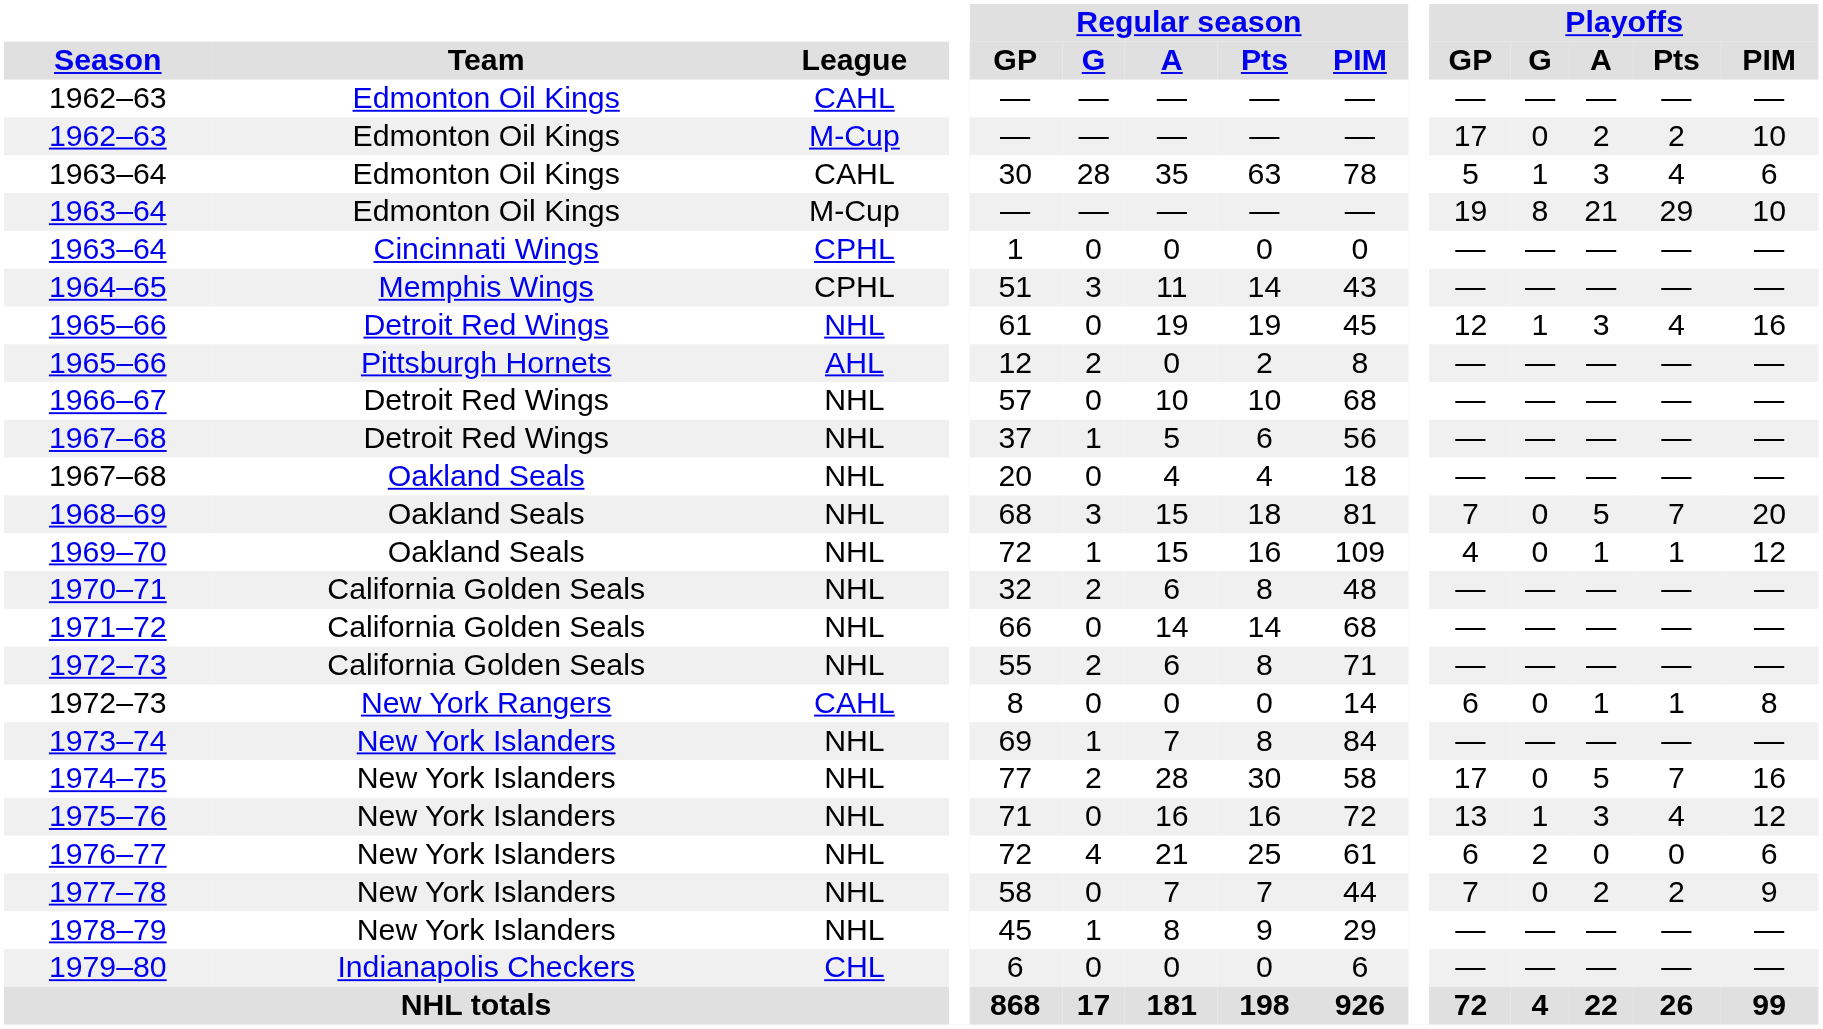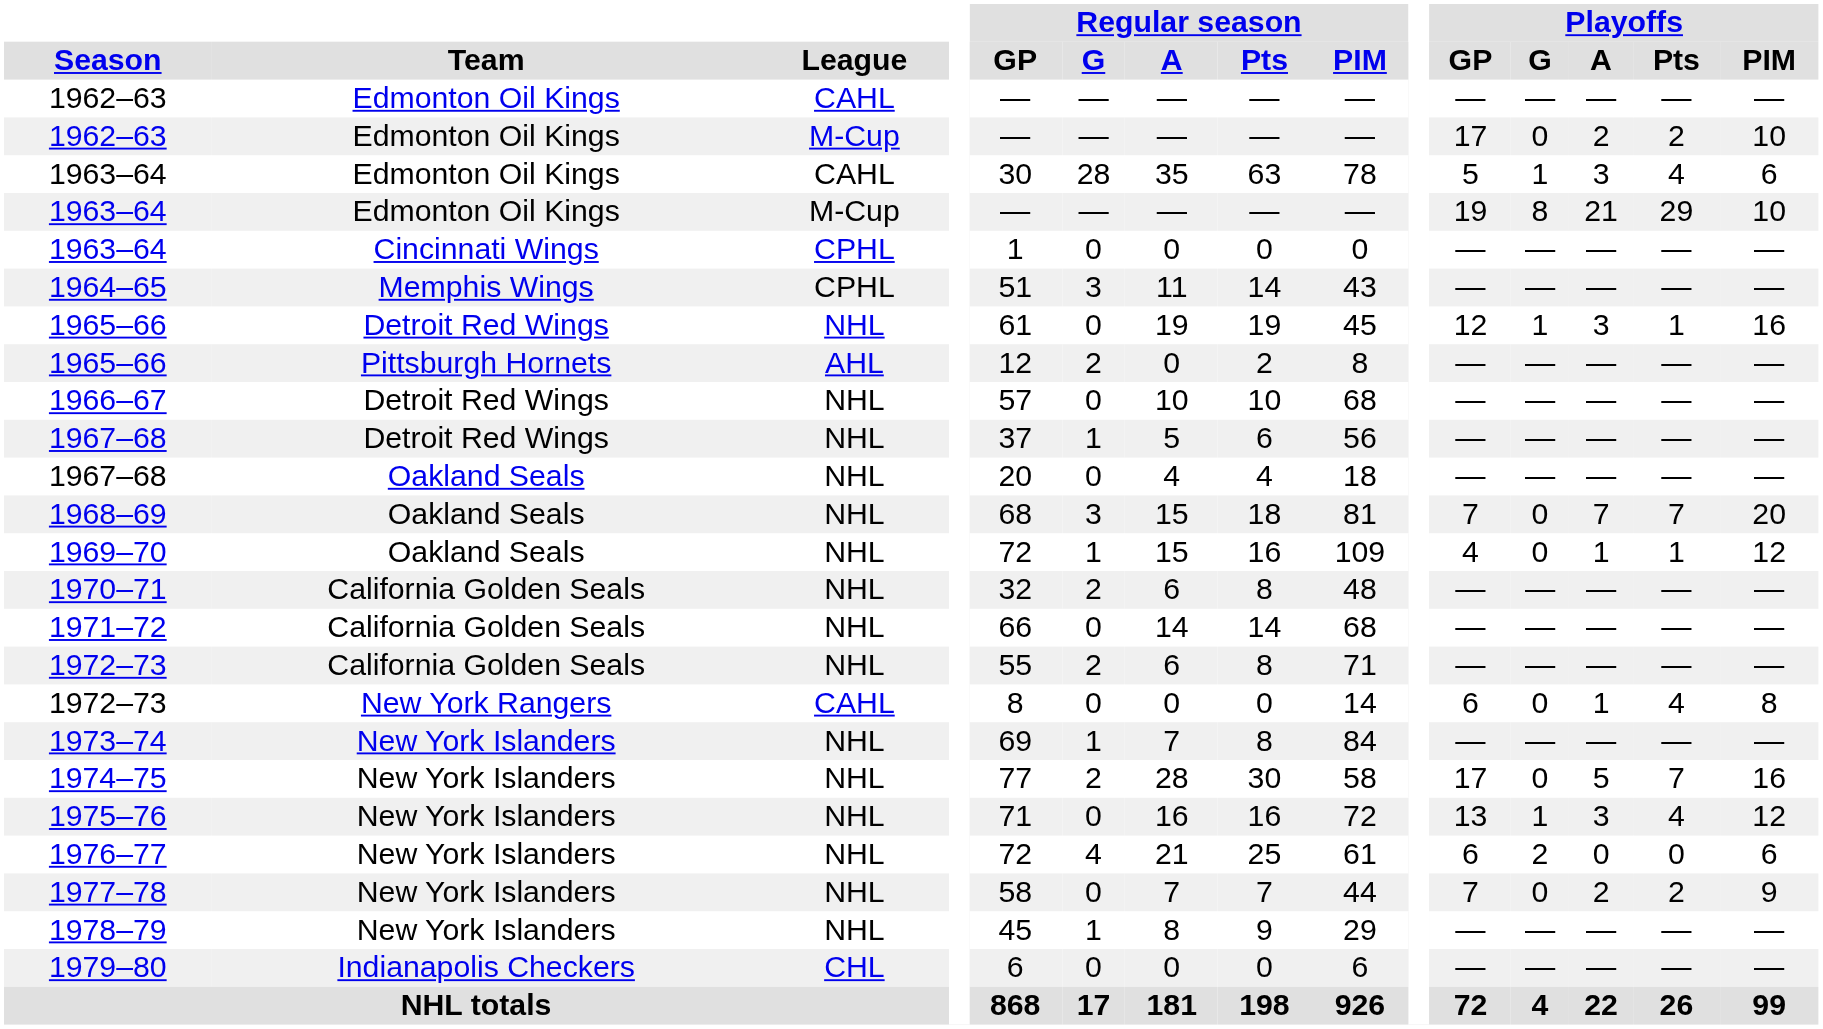 <table border="0" cellpadding="1" cellspacing="0" style="text-align:center; width:60em">
 <tr bgcolor="#e0e0e0">
 <th colspan="3" bgcolor="#ffffff"> </th>
 <th rowspan="99" bgcolor="#ffffff"> </th>
 <th colspan="5"><a href='#'>Regular season</a></th>
 <th rowspan="99" bgcolor="#ffffff"> </th>
 <th colspan="5"><a href='#'>Playoffs</a></th>
 </tr>
 <tr bgcolor="#e0e0e0">
 <th><a href='#'>Season</a></th>
 <th>Team</th>
 <th>League</th>
 <th>GP</th>
 <th><a href='#'>G</a></th>
 <th><a href='#'>A</a></th>
 <th><a href='#'>Pts</a></th>
 <th><a href='#'>PIM</a></th>
 <th>GP</th>
 <th>G</th>
 <th>A</th>
 <th>Pts</th>
 <th>PIM</th>
 </tr>
 <tr>
 <td>1962–63</td>
 <td><a href='#'>Edmonton Oil Kings</a></td>
 <td><a href='#'>CAHL</a></td>
 <td>—</td>
 <td>—</td>
 <td>—</td>
 <td>—</td>
 <td>—</td>
 <td>—</td>
 <td>—</td>
 <td>—</td>
 <td>—</td>
 <td>—</td>
 </tr>
 <tr bgcolor="#f0f0f0">
 <td><a href='#'>1962–63</a></td>
 <td>Edmonton Oil Kings</td>
 <td><a href='#'>M-Cup</a></td>
 <td>—</td>
 <td>—</td>
 <td>—</td>
 <td>—</td>
 <td>—</td>
 <td>17</td>
 <td>0</td>
 <td>2</td>
 <td>2</td>
 <td>10</td>
 </tr>
 <tr>
 <td>1963–64</td>
 <td>Edmonton Oil Kings</td>
 <td>CAHL</td>
 <td>30</td>
 <td>28</td>
 <td>35</td>
 <td>63</td>
 <td>78</td>
 <td>5</td>
 <td>1</td>
 <td>3</td>
 <td>4</td>
 <td>6</td>
 </tr>
 <tr bgcolor="#f0f0f0">
 <td><a href='#'>1963–64</a></td>
 <td>Edmonton Oil Kings</td>
 <td>M-Cup</td>
 <td>—</td>
 <td>—</td>
 <td>—</td>
 <td>—</td>
 <td>—</td>
 <td>19</td>
 <td>8</td>
 <td>21</td>
 <td>29</td>
 <td>10</td>
 </tr>
 <tr>
 <td><a href='#'>1963–64</a></td>
 <td><a href='#'>Cincinnati Wings</a></td>
 <td><a href='#'>CPHL</a></td>
 <td>1</td>
 <td>0</td>
 <td>0</td>
 <td>0</td>
 <td>0</td>
 <td>—</td>
 <td>—</td>
 <td>—</td>
 <td>—</td>
 <td>—</td>
 </tr>
 <tr bgcolor="#f0f0f0">
 <td><a href='#'>1964–65</a></td>
 <td><a href='#'>Memphis Wings</a></td>
 <td>CPHL</td>
 <td>51</td>
 <td>3</td>
 <td>11</td>
 <td>14</td>
 <td>43</td>
 <td>—</td>
 <td>—</td>
 <td>—</td>
 <td>—</td>
 <td>—</td>
 </tr>
 <tr>
 <td><a href='#'>1965–66</a></td>
 <td><a href='#'>Detroit Red Wings</a></td>
 <td><a href='#'>NHL</a></td>
 <td>61</td>
 <td>0</td>
 <td>19</td>
 <td>19</td>
 <td>45</td>
 <td>12</td>
 <td>1</td>
 <td>3</td>
-<td>4</td>
+<td>1</td>
 <td>16</td>
 </tr>
 <tr bgcolor="#f0f0f0">
 <td><a href='#'>1965–66</a></td>
 <td><a href='#'>Pittsburgh Hornets</a></td>
 <td><a href='#'>AHL</a></td>
 <td>12</td>
 <td>2</td>
 <td>0</td>
 <td>2</td>
 <td>8</td>
 <td>—</td>
 <td>—</td>
 <td>—</td>
 <td>—</td>
 <td>—</td>
 </tr>
 <tr>
 <td><a href='#'>1966–67</a></td>
 <td>Detroit Red Wings</td>
 <td>NHL</td>
 <td>57</td>
 <td>0</td>
 <td>10</td>
 <td>10</td>
 <td>68</td>
 <td>—</td>
 <td>—</td>
 <td>—</td>
 <td>—</td>
 <td>—</td>
 </tr>
 <tr bgcolor="#f0f0f0">
 <td><a href='#'>1967–68</a></td>
 <td>Detroit Red Wings</td>
 <td>NHL</td>
 <td>37</td>
 <td>1</td>
 <td>5</td>
 <td>6</td>
 <td>56</td>
 <td>—</td>
 <td>—</td>
 <td>—</td>
 <td>—</td>
 <td>—</td>
 </tr>
 <tr>
 <td>1967–68</td>
 <td><a href='#'>Oakland Seals</a></td>
 <td>NHL</td>
 <td>20</td>
 <td>0</td>
 <td>4</td>
 <td>4</td>
 <td>18</td>
 <td>—</td>
 <td>—</td>
 <td>—</td>
 <td>—</td>
 <td>—</td>
 </tr>
 <tr bgcolor="#f0f0f0">
 <td><a href='#'>1968–69</a></td>
 <td>Oakland Seals</td>
 <td>NHL</td>
 <td>68</td>
 <td>3</td>
 <td>15</td>
 <td>18</td>
 <td>81</td>
 <td>7</td>
 <td>0</td>
-<td>5</td>
+<td>7</td>
 <td>7</td>
 <td>20</td>
 </tr>
 <tr>
 <td><a href='#'>1969–70</a></td>
 <td>Oakland Seals</td>
 <td>NHL</td>
 <td>72</td>
 <td>1</td>
 <td>15</td>
 <td>16</td>
 <td>109</td>
 <td>4</td>
 <td>0</td>
 <td>1</td>
 <td>1</td>
 <td>12</td>
 </tr>
 <tr bgcolor="#f0f0f0">
 <td><a href='#'>1970–71</a></td>
 <td>California Golden Seals</td>
 <td>NHL</td>
 <td>32</td>
 <td>2</td>
 <td>6</td>
 <td>8</td>
 <td>48</td>
 <td>—</td>
 <td>—</td>
 <td>—</td>
 <td>—</td>
 <td>—</td>
 </tr>
 <tr>
 <td><a href='#'>1971–72</a></td>
 <td>California Golden Seals</td>
 <td>NHL</td>
 <td>66</td>
 <td>0</td>
 <td>14</td>
 <td>14</td>
 <td>68</td>
 <td>—</td>
 <td>—</td>
 <td>—</td>
 <td>—</td>
 <td>—</td>
 </tr>
 <tr bgcolor="#f0f0f0">
 <td><a href='#'>1972–73</a></td>
 <td>California Golden Seals</td>
 <td>NHL</td>
 <td>55</td>
 <td>2</td>
 <td>6</td>
 <td>8</td>
 <td>71</td>
 <td>—</td>
 <td>—</td>
 <td>—</td>
 <td>—</td>
 <td>—</td>
 </tr>
 <tr>
 <td>1972–73</td>
 <td><a href='#'>New York Rangers</a></td>
 <td><a href='#'>CAHL</a></td>
 <td>8</td>
 <td>0</td>
 <td>0</td>
 <td>0</td>
 <td>14</td>
 <td>6</td>
 <td>0</td>
 <td>1</td>
-<td>1</td>
+<td>4</td>
 <td>8</td>
 </tr>
 <tr bgcolor="#f0f0f0">
 <td><a href='#'>1973–74</a></td>
 <td><a href='#'>New York Islanders</a></td>
 <td>NHL</td>
 <td>69</td>
 <td>1</td>
 <td>7</td>
 <td>8</td>
 <td>84</td>
 <td>—</td>
 <td>—</td>
 <td>—</td>
 <td>—</td>
 <td>—</td>
 </tr>
 <tr>
 <td><a href='#'>1974–75</a></td>
 <td>New York Islanders</td>
 <td>NHL</td>
 <td>77</td>
 <td>2</td>
 <td>28</td>
 <td>30</td>
 <td>58</td>
 <td>17</td>
 <td>0</td>
 <td>5</td>
 <td>7</td>
 <td>16</td>
 </tr>
 <tr bgcolor="#f0f0f0">
 <td><a href='#'>1975–76</a></td>
 <td>New York Islanders</td>
 <td>NHL</td>
 <td>71</td>
 <td>0</td>
 <td>16</td>
 <td>16</td>
 <td>72</td>
 <td>13</td>
 <td>1</td>
 <td>3</td>
 <td>4</td>
 <td>12</td>
 </tr>
 <tr>
 <td><a href='#'>1976–77</a></td>
 <td>New York Islanders</td>
 <td>NHL</td>
 <td>72</td>
 <td>4</td>
 <td>21</td>
 <td>25</td>
 <td>61</td>
 <td>6</td>
 <td>2</td>
 <td>0</td>
 <td>0</td>
 <td>6</td>
 </tr>
 <tr bgcolor="#f0f0f0">
 <td><a href='#'>1977–78</a></td>
 <td>New York Islanders</td>
 <td>NHL</td>
 <td>58</td>
 <td>0</td>
 <td>7</td>
 <td>7</td>
 <td>44</td>
 <td>7</td>
 <td>0</td>
 <td>2</td>
 <td>2</td>
 <td>9</td>
 </tr>
 <tr>
 <td><a href='#'>1978–79</a></td>
 <td>New York Islanders</td>
 <td>NHL</td>
 <td>45</td>
 <td>1</td>
 <td>8</td>
 <td>9</td>
 <td>29</td>
 <td>—</td>
 <td>—</td>
 <td>—</td>
 <td>—</td>
 <td>—</td>
 </tr>
 <tr bgcolor="#f0f0f0">
 <td><a href='#'>1979–80</a></td>
 <td><a href='#'>Indianapolis Checkers</a></td>
 <td><a href='#'>CHL</a></td>
 <td>6</td>
 <td>0</td>
 <td>0</td>
 <td>0</td>
 <td>6</td>
 <td>—</td>
 <td>—</td>
 <td>—</td>
 <td>—</td>
 <td>—</td>
 </tr>
 <tr bgcolor="#e0e0e0">
 <th colspan="3">NHL totals</th>
 <th>868</th>
 <th>17</th>
 <th>181</th>
 <th>198</th>
 <th>926</th>
 <th>72</th>
 <th>4</th>
 <th>22</th>
 <th>26</th>
 <th>99</th>
 </tr>
 </table>
